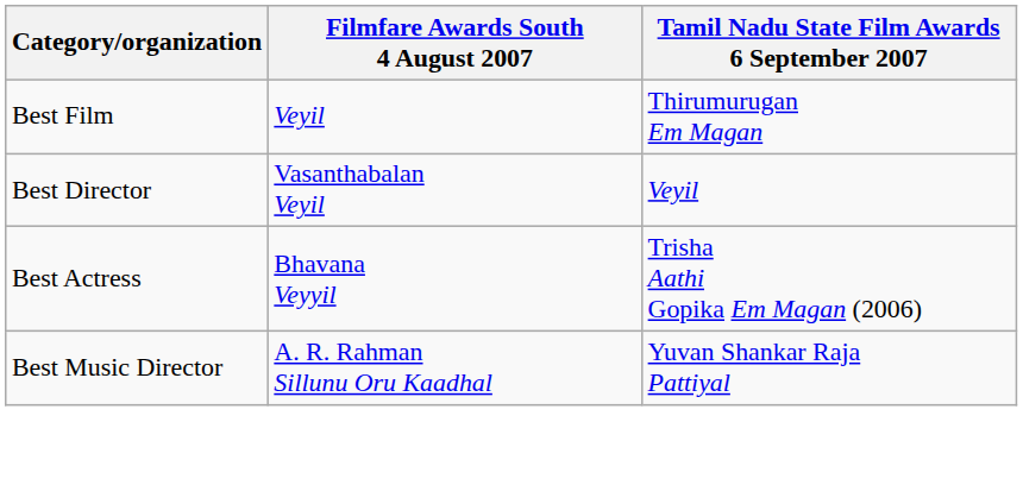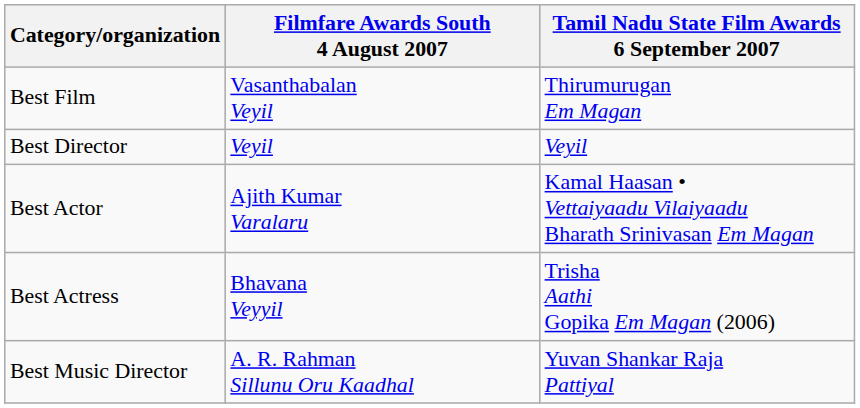 <table class="wikitable" style="font-size: 90%;">
 <tr>
 <th rowspan="1" style="width:20px;">Category/organization</th>
 <th rowspan="1" style="width:200px;"><a href='#'>Filmfare Awards South</a><br>4 August 2007</th>
 <th rowspan="1" style="width:200px;"><a href='#'>Tamil Nadu State Film Awards</a><br>6 September 2007</th>
 </tr>
 <tr>
 <td>Best Film</td>
-<td><em><a href='#'>Veyil</a></em></td>
+<td><a href='#'>Vasanthabalan</a><br><em><a href='#'>Veyil</a></em></td>
 <td><a href='#'>Thirumurugan</a><br><em><a href='#'>Em Magan</a></em></td>
 </tr>
 <tr>
 <td>Best Director</td>
-<td><a href='#'>Vasanthabalan</a><br><em><a href='#'>Veyil</a></em></td>
 <td><em><a href='#'>Veyil</a></em></td>
+<td><em><a href='#'>Veyil</a></em></td>
+</tr>
+<tr>
+<td>Best Actor</td>
+<td><a href='#'>Ajith Kumar</a><br><em><a href='#'>Varalaru</a></em></td>
+<td><a href='#'>Kamal Haasan</a> •<br><em><a href='#'>Vettaiyaadu Vilaiyaadu</a></em> <br><a href='#'>Bharath Srinivasan</a> <em><a href='#'>Em Magan</a></em></td>
 </tr>
 <tr>
 <td>Best Actress</td>
 <td><a href='#'>Bhavana</a><br><em><a href='#'>Veyyil</a></em></td>
 <td><a href='#'>Trisha</a><br><em><a href='#'>Aathi</a></em><br> <a href='#'>Gopika</a> <em><a href='#'>Em Magan</a></em> (2006)</td>
 </tr>
 <tr>
 <td>Best Music Director</td>
 <td><a href='#'>A. R. Rahman</a><br><em><a href='#'>Sillunu Oru Kaadhal</a></em></td>
 <td><a href='#'>Yuvan Shankar Raja</a><br><em><a href='#'>Pattiyal</a></em></td>
 </tr>
 </table>
